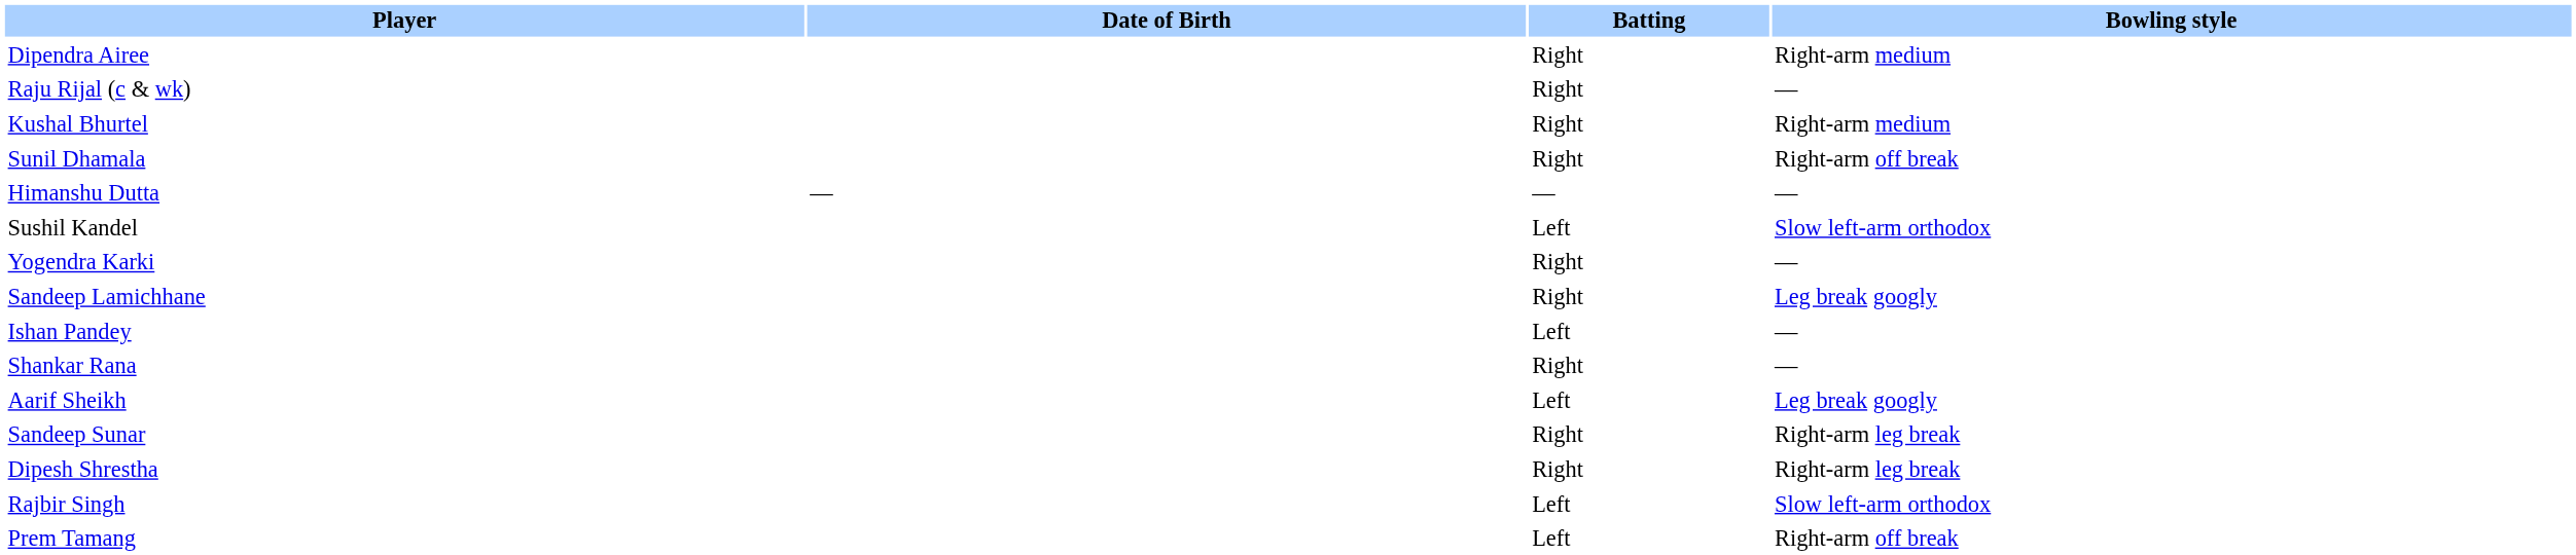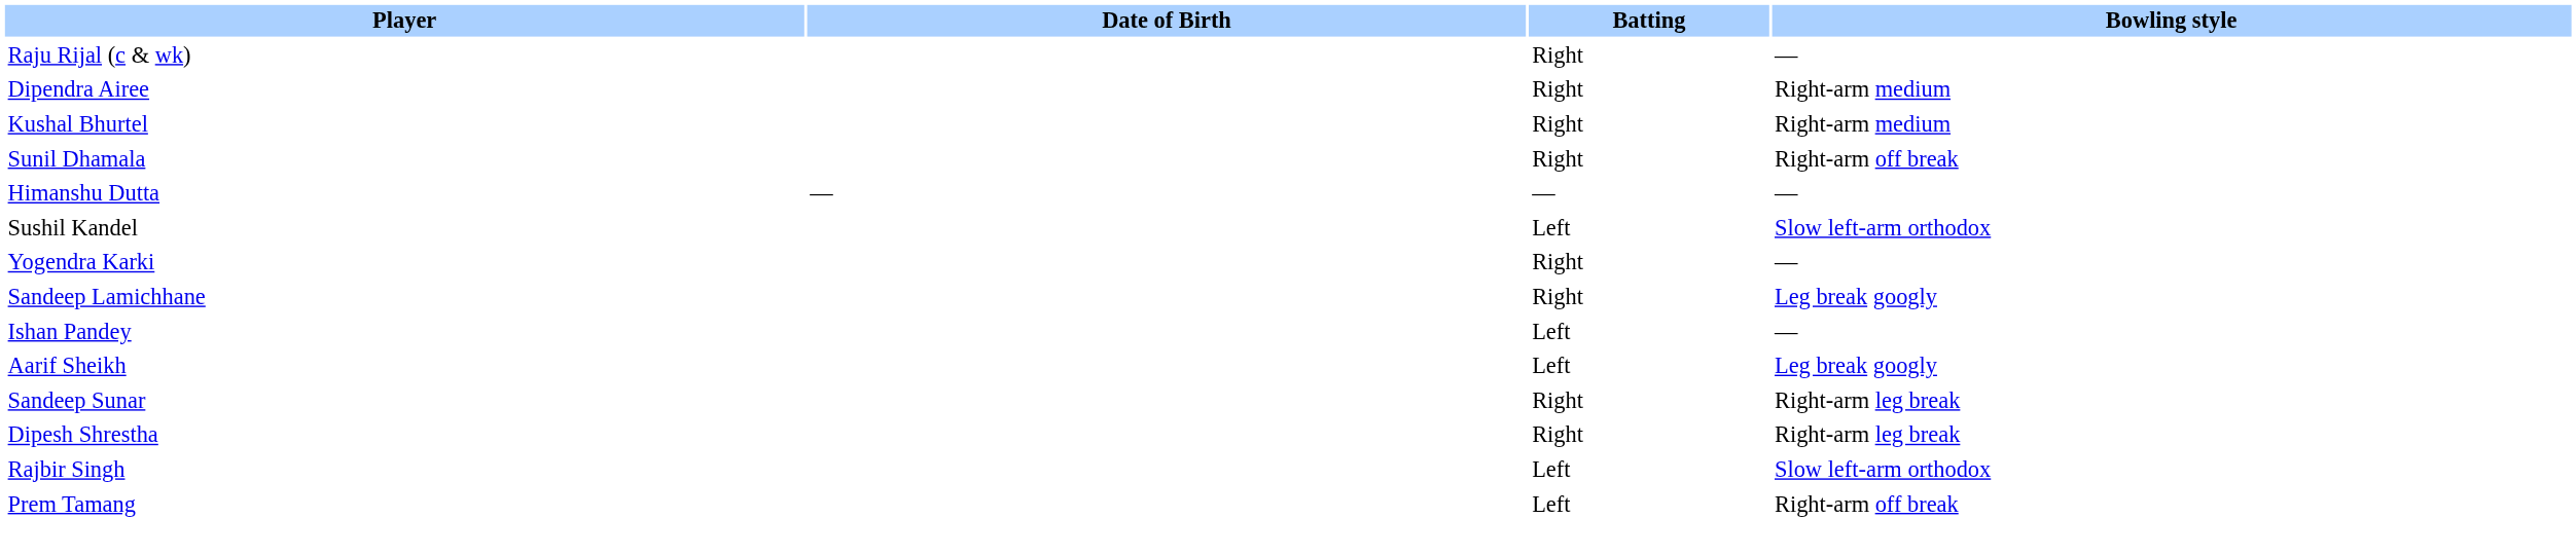 <table border="0" cellspacing="2" cellpadding="2" style="width:90%;">
 <tr style="background:#aad0ff;">
 <th width=20%>Player</th>
 <th width=18%>Date of Birth</th>
 <th width=6%>Batting</th>
 <th width=20%>Bowling style</th>
 </tr>
 <tr>
+<td><a href='#'>Raju Rijal</a> (<a href='#'>c</a> & <a href='#'>wk</a>)</td>
+<td></td>
+<td>Right</td>
+<td>—</td>
+</tr>
+<tr>
 <td><a href='#'>Dipendra Airee</a></td>
 <td></td>
 <td>Right</td>
 <td>Right-arm <a href='#'>medium</a></td>
-</tr>
-<tr>
-<td><a href='#'>Raju Rijal</a> (<a href='#'>c</a> & <a href='#'>wk</a>)</td>
-<td></td>
-<td>Right</td>
-<td>—</td>
 </tr>
 <tr>
 <td><a href='#'>Kushal Bhurtel</a></td>
 <td></td>
 <td>Right</td>
 <td>Right-arm <a href='#'>medium</a></td>
 </tr>
 <tr>
 <td><a href='#'>Sunil Dhamala</a></td>
 <td></td>
 <td>Right</td>
 <td>Right-arm <a href='#'>off break</a></td>
 </tr>
 <tr>
 <td><a href='#'>Himanshu Dutta</a></td>
 <td>—</td>
 <td>—</td>
 <td>—</td>
 </tr>
 <tr>
 <td>Sushil Kandel</td>
 <td></td>
 <td>Left</td>
 <td><a href='#'>Slow left-arm orthodox</a></td>
 </tr>
 <tr>
 <td><a href='#'>Yogendra Karki</a></td>
 <td></td>
 <td>Right</td>
 <td>—</td>
 </tr>
 <tr>
 <td><a href='#'>Sandeep Lamichhane</a></td>
 <td></td>
 <td>Right</td>
 <td><a href='#'>Leg break</a> <a href='#'>googly</a></td>
 </tr>
 <tr>
 <td><a href='#'>Ishan Pandey</a></td>
 <td></td>
 <td>Left</td>
 <td>—</td>
 </tr>
 <tr>
-<td><a href='#'>Shankar Rana</a></td>
-<td></td>
-<td>Right</td>
-<td>—</td>
-</tr>
-<tr>
 <td><a href='#'>Aarif Sheikh</a></td>
 <td></td>
 <td>Left</td>
 <td><a href='#'>Leg break</a> <a href='#'>googly</a></td>
 </tr>
 <tr>
 <td><a href='#'>Sandeep Sunar</a></td>
 <td></td>
 <td>Right</td>
 <td>Right-arm <a href='#'>leg break</a></td>
 </tr>
 <tr>
 <td><a href='#'>Dipesh Shrestha</a></td>
 <td></td>
 <td>Right</td>
 <td>Right-arm <a href='#'>leg break</a></td>
 </tr>
 <tr>
 <td><a href='#'>Rajbir Singh</a></td>
 <td></td>
 <td>Left</td>
 <td><a href='#'>Slow left-arm orthodox</a></td>
 </tr>
 <tr>
 <td><a href='#'>Prem Tamang</a></td>
 <td></td>
 <td>Left</td>
 <td>Right-arm <a href='#'>off break</a></td>
 </tr>
 </table>
